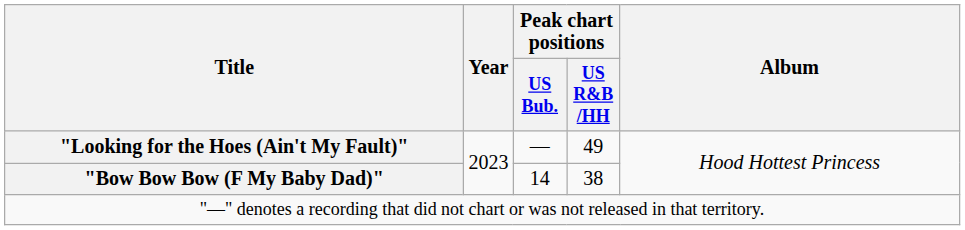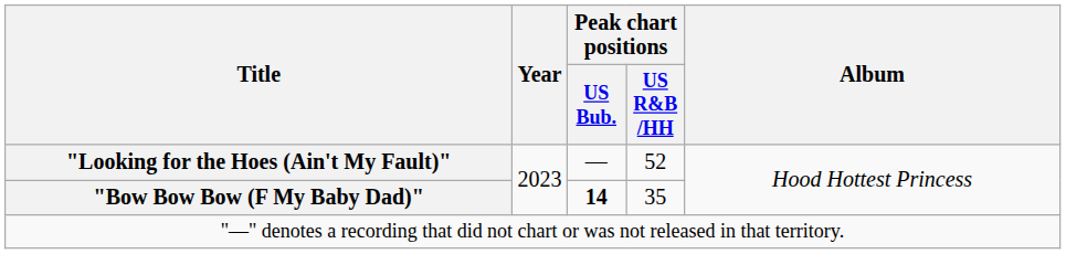 <table class="wikitable plainrowheaders" style="text-align:center;">
 <tr>
 <th scope="col" rowspan="2" style="width:22.5em;">Title</th>
 <th scope="col" rowspan="2" style="width:1em;">Year</th>
 <th scope="col" colspan="2">Peak chart positions</th>
 <th scope="col" rowspan="2" style="width:16.5em;">Album</th>
 </tr>
 <tr>
 <th scope="col" style="width:2.5em;font-size:90%;"><a href='#'>US<br>Bub.</a><br></th>
 <th scope="col" style="width:2.5em;font-size:90%;"><a href='#'>US<br>R&B<br>/HH</a><br></th>
 </tr>
 <tr>
 <th scope="row">"Looking for the Hoes (Ain't My Fault)"</th>
 <td rowspan="2">2023</td>
 <td>—</td>
-<td>49</td>
+<td>52</td>
 <td rowspan="2"><em>Hood Hottest Princess</em></td>
 </tr>
 <tr>
 <th scope="row">"Bow Bow Bow (F My Baby Dad)"</th>
-<td>14</td>
-<td>38</td>
+<td><strong>14</strong></td>
+<td>35</td>
 </tr>
 <tr>
 <td colspan="9" style="font-size:90%">"—" denotes a recording that did not chart or was not released in that territory.</td>
 </tr>
 </table>
